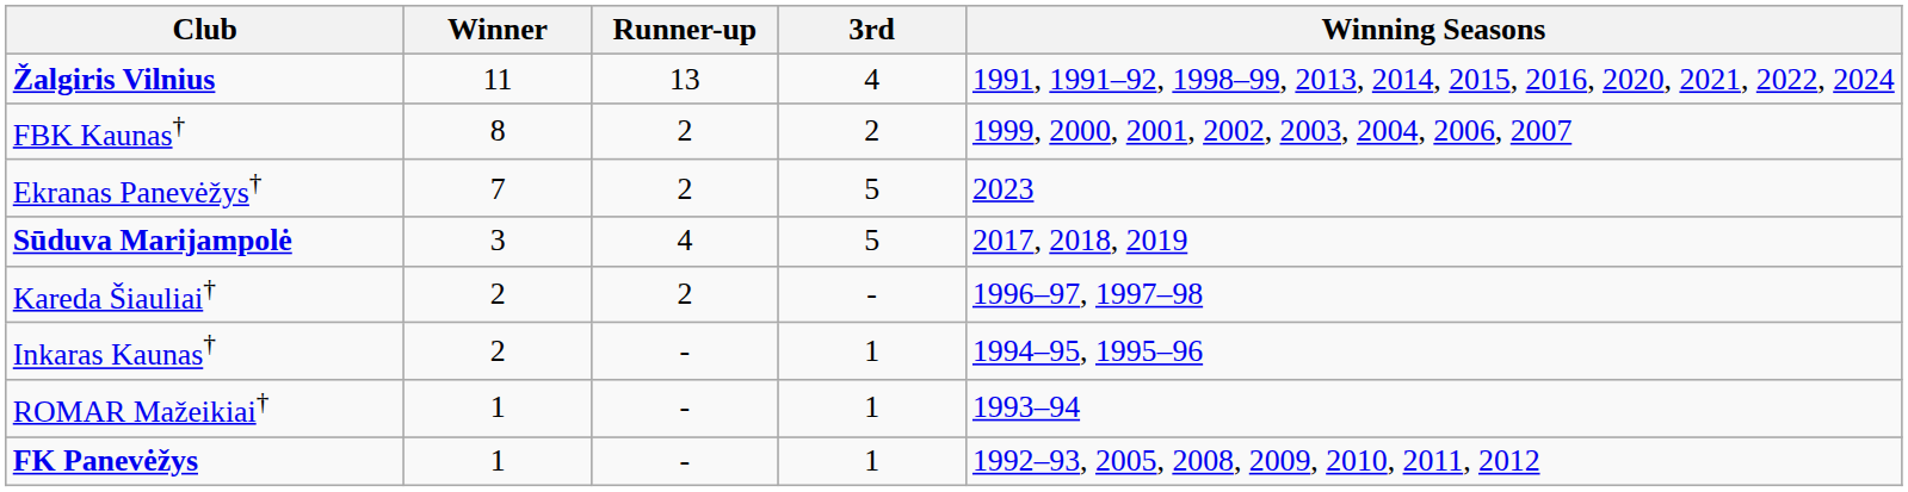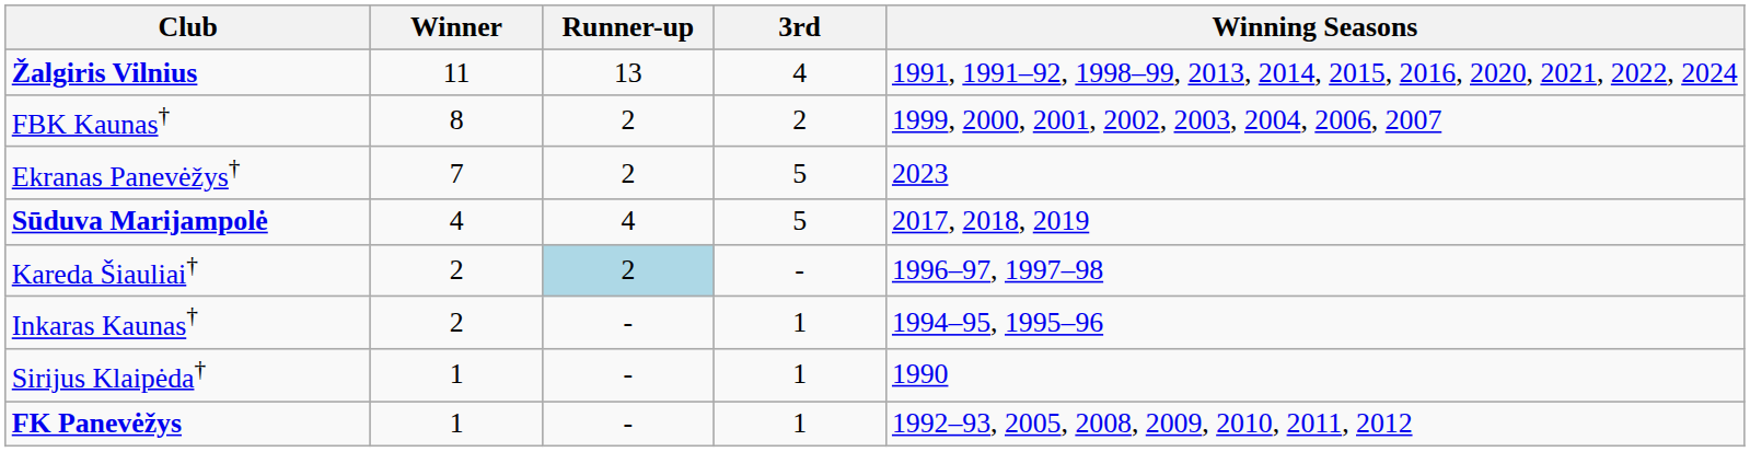 <table class="wikitable sortable">
 <tr>
 <th width="200">Club</th>
 <th width="90">Winner</th>
 <th width="90">Runner-up</th>
 <th width="90">3rd</th>
 <th>Winning Seasons</th>
 </tr>
 <tr>
 <td><strong><a href='#'>Žalgiris Vilnius</a></strong></td>
 <td align=center>11</td>
 <td align=center>13</td>
 <td align=center>4</td>
 <td><a href='#'>1991</a>, <a href='#'>1991–92</a>, <a href='#'>1998–99</a>, <a href='#'>2013</a>, <a href='#'>2014</a>, <a href='#'>2015</a>, <a href='#'>2016</a>, <a href='#'>2020</a>, <a href='#'>2021</a>, <a href='#'>2022</a>, <a href='#'>2024</a></td>
 </tr>
 <tr>
 <td><a href='#'>FBK Kaunas</a><sup>†</sup></td>
 <td align=center>8</td>
 <td align=center>2</td>
 <td align=center>2</td>
 <td><a href='#'>1999</a>, <a href='#'>2000</a>, <a href='#'>2001</a>, <a href='#'>2002</a>, <a href='#'>2003</a>, <a href='#'>2004</a>, <a href='#'>2006</a>, <a href='#'>2007</a></td>
 </tr>
 <tr>
 <td><a href='#'>Ekranas Panevėžys</a><sup>†</sup></td>
 <td align=center>7</td>
 <td align=center>2</td>
 <td align=center>5</td>
 <td><a href='#'>2023</a></td>
 </tr>
 <tr>
 <td><strong><a href='#'>Sūduva Marijampolė</a></strong></td>
-<td align=center>3</td>
+<td align=center>4</td>
 <td align=center>4</td>
 <td align=center>5</td>
 <td><a href='#'>2017</a>, <a href='#'>2018</a>, <a href='#'>2019</a></td>
 </tr>
 <tr>
 <td><a href='#'>Kareda Šiauliai</a><sup>†</sup></td>
 <td align=center>2</td>
-<td align=center>2</td>
+<td align=center style="background: lightblue;">2</td>
 <td align=center>-</td>
 <td><a href='#'>1996–97</a>, <a href='#'>1997–98</a></td>
 </tr>
 <tr>
 <td><a href='#'>Inkaras Kaunas</a><sup>†</sup></td>
 <td align=center>2</td>
 <td align=center>-</td>
 <td align=center>1</td>
 <td><a href='#'>1994–95</a>, <a href='#'>1995–96</a></td>
 </tr>
 <tr>
-<td><a href='#'>ROMAR Mažeikiai</a><sup>†</sup></td>
+<td><a href='#'>Sirijus Klaipėda</a><sup>†</sup></td>
 <td align=center>1</td>
 <td align=center>-</td>
 <td align=center>1</td>
-<td><a href='#'>1993–94</a></td>
+<td><a href='#'>1990</a></td>
 </tr>
 <tr>
 <td><strong><a href='#'>FK Panevėžys</a></strong></td>
 <td align=center>1</td>
 <td align=center>-</td>
 <td align=center>1</td>
 <td><a href='#'>1992–93</a>, <a href='#'>2005</a>, <a href='#'>2008</a>, <a href='#'>2009</a>, <a href='#'>2010</a>, <a href='#'>2011</a>, <a href='#'>2012</a></td>
 </tr>
 </table>
